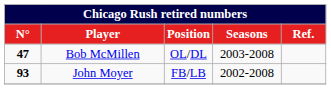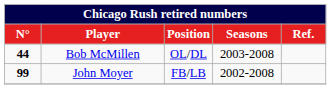 <table class="wikitable sortable" style="text-align:center">
 <tr>
 <td colspan="5" style= "background: #00004d; color: white"><strong>Chicago Rush retired numbers</strong></td>
 </tr>
 <tr>
 <th width=40px  style="background: #E62020; color: white">N°</th>
 <th width=150px style="background: #E62020; color: white">Player</th>
 <th width=40px style="background: #E62020; color: white">Position</th>
 <th width=80px style="background: #E62020; color: white">Seasons</th>
 <th width=50px style="background: #E62020; color: white">Ref.</th>
 </tr>
 <tr>
-<td><strong>47</strong></td>
+<td><strong>44</strong></td>
 <td><a href='#'>Bob McMillen</a></td>
 <td><a href='#'>OL</a>/<a href='#'>DL</a></td>
 <td>2003-2008</td>
 <td></td>
 </tr>
 <tr>
-<td><strong>93</strong></td>
+<td><strong>99</strong></td>
 <td><a href='#'>John Moyer</a></td>
 <td><a href='#'>FB</a>/<a href='#'>LB</a></td>
 <td>2002-2008</td>
 <td></td>
 </tr>
 <tr>
 </tr>
 </table>
